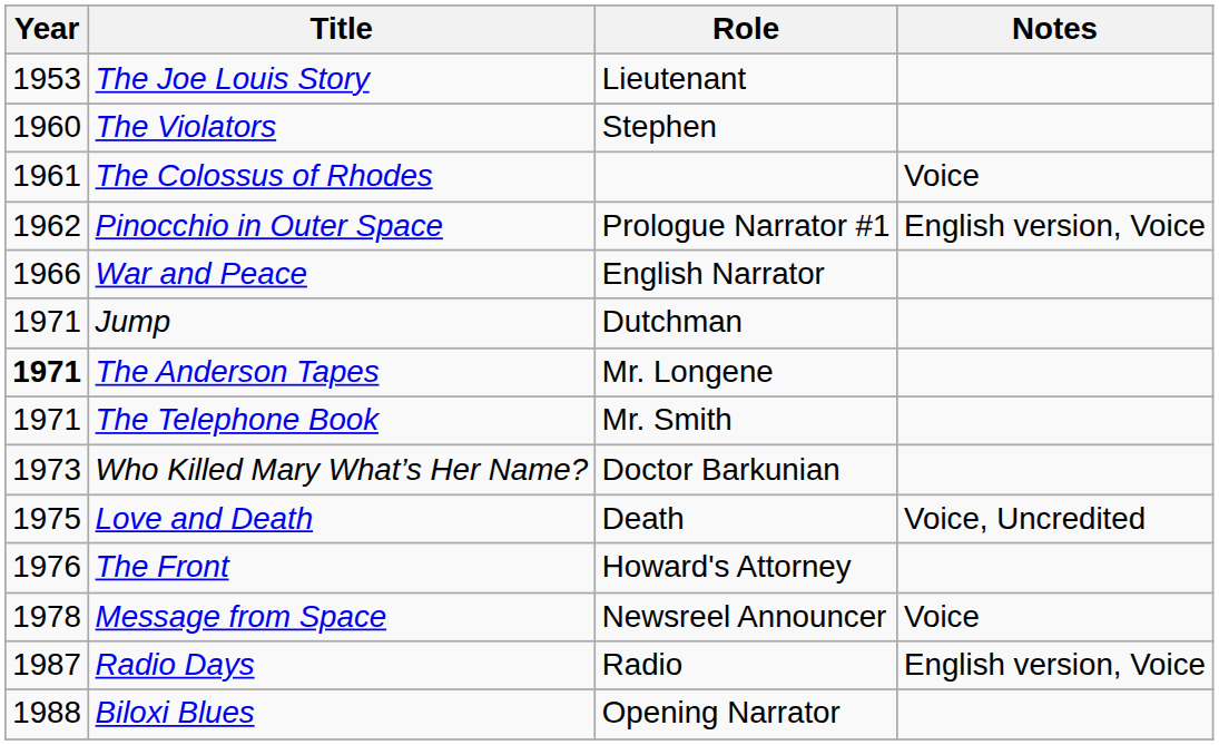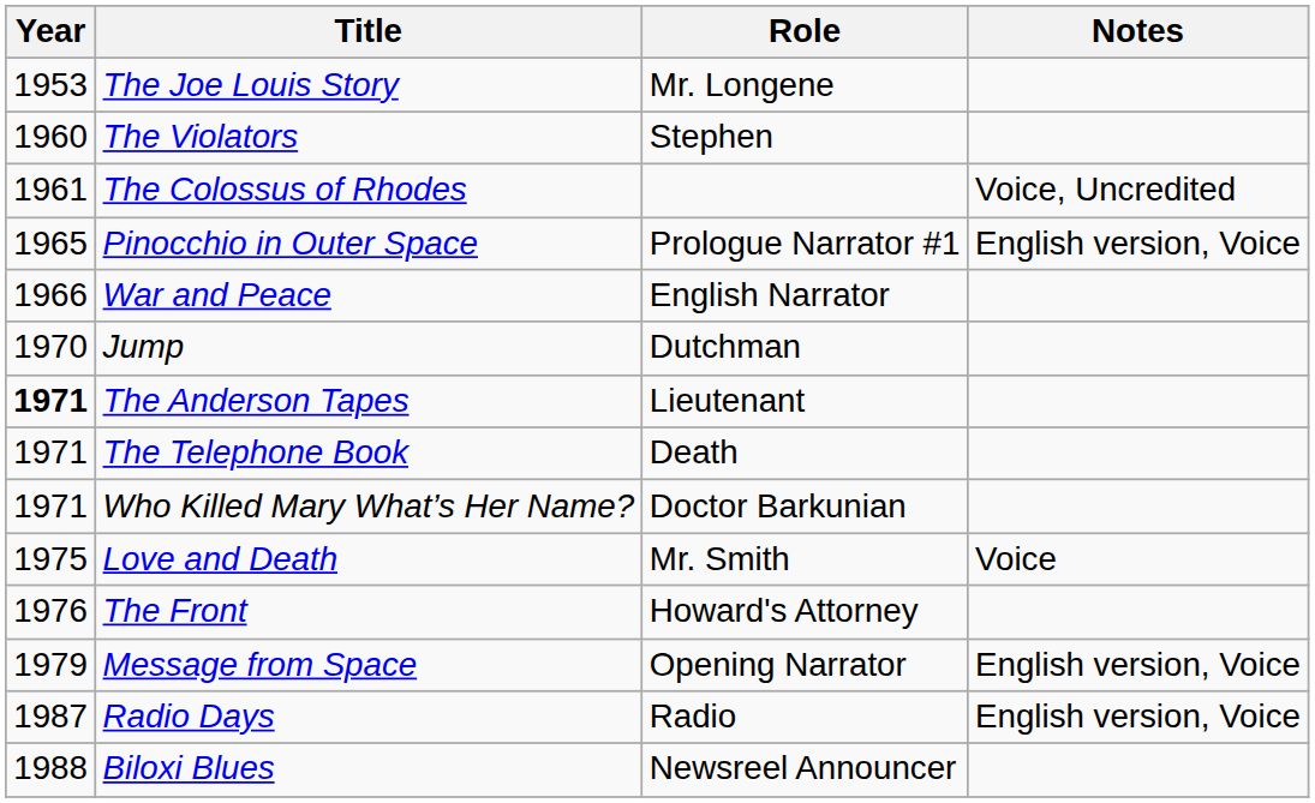 <table class="wikitable">
 <tr>
 <th>Year</th>
 <th>Title</th>
 <th>Role</th>
 <th>Notes</th>
 </tr>
 <tr>
 <td>1953</td>
 <td><em><a href='#'>The Joe Louis Story</a></em></td>
-<td>Lieutenant</td>
+<td>Mr. Longene</td>
 <td></td>
 </tr>
 <tr>
 <td>1960</td>
 <td><em><a href='#'>The Violators</a></em></td>
 <td>Stephen</td>
 <td></td>
 </tr>
 <tr>
 <td>1961</td>
 <td><em><a href='#'>The Colossus of Rhodes</a></em></td>
 <td></td>
-<td>Voice</td>
+<td>Voice, Uncredited</td>
 </tr>
 <tr>
-<td>1962</td>
+<td>1965</td>
 <td><em><a href='#'>Pinocchio in Outer Space</a></em></td>
 <td>Prologue Narrator #1</td>
 <td>English version, Voice</td>
 </tr>
 <tr>
 <td>1966</td>
 <td><em><a href='#'>War and Peace</a></em></td>
 <td>English Narrator</td>
 <td></td>
 </tr>
 <tr>
-<td>1971</td>
+<td>1970</td>
 <td><em>Jump</em></td>
 <td>Dutchman</td>
 <td></td>
 </tr>
 <tr>
 <td><strong>1971</strong></td>
 <td><em><a href='#'>The Anderson Tapes</a></em></td>
-<td>Mr. Longene</td>
+<td>Lieutenant</td>
 <td></td>
 </tr>
 <tr>
 <td>1971</td>
 <td><em><a href='#'>The Telephone Book</a></em></td>
-<td>Mr. Smith</td>
+<td>Death</td>
 <td></td>
 </tr>
 <tr>
-<td>1973</td>
+<td>1971</td>
 <td><em>Who Killed Mary What’s Her Name?</em></td>
 <td>Doctor Barkunian</td>
 <td></td>
 </tr>
 <tr>
 <td>1975</td>
 <td><em><a href='#'>Love and Death</a></em></td>
-<td>Death</td>
-<td>Voice, Uncredited</td>
+<td>Mr. Smith</td>
+<td>Voice</td>
 </tr>
 <tr>
 <td>1976</td>
 <td><em><a href='#'>The Front</a></em></td>
 <td>Howard's Attorney</td>
 <td></td>
 </tr>
 <tr>
-<td>1978</td>
+<td>1979</td>
 <td><em><a href='#'>Message from Space</a></em></td>
-<td>Newsreel Announcer</td>
-<td>Voice</td>
+<td>Opening Narrator</td>
+<td>English version, Voice</td>
 </tr>
 <tr>
 <td>1987</td>
 <td><em><a href='#'>Radio Days</a></em></td>
 <td>Radio</td>
 <td>English version, Voice</td>
 </tr>
 <tr>
 <td>1988</td>
 <td><em><a href='#'>Biloxi Blues</a></em></td>
-<td>Opening Narrator</td>
+<td>Newsreel Announcer</td>
 <td></td>
 </tr>
 </table>
